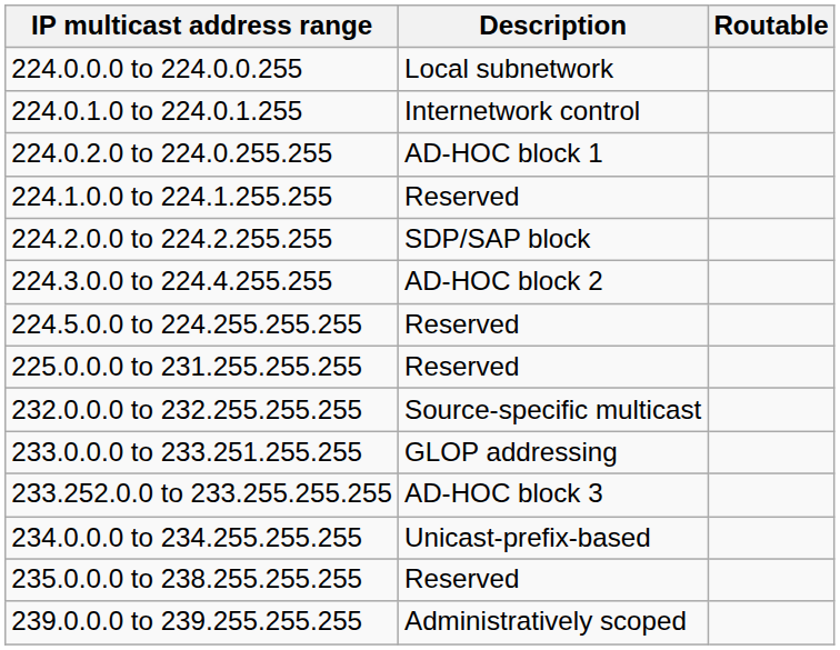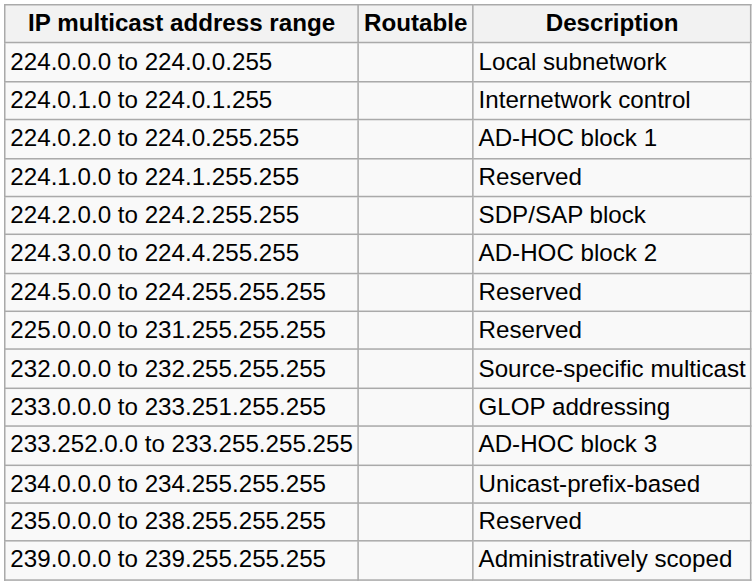 <table class="wikitable">
 <tr>
 <th>IP multicast address range</th>
+<th>Routable</th>
 <th>Description</th>
-<th>Routable</th>
 </tr>
 <tr>
 <td>224.0.0.0 to 224.0.0.255</td>
+<td></td>
 <td>Local subnetwork</td>
-<td></td>
 </tr>
 <tr>
 <td>224.0.1.0 to 224.0.1.255</td>
+<td></td>
 <td>Internetwork control</td>
-<td></td>
 </tr>
 <tr>
 <td>224.0.2.0 to 224.0.255.255</td>
+<td></td>
 <td>AD-HOC block 1</td>
-<td></td>
 </tr>
 <tr>
 <td>224.1.0.0 to 224.1.255.255</td>
+<td></td>
 <td>Reserved</td>
-<td></td>
 </tr>
 <tr>
 <td>224.2.0.0 to 224.2.255.255</td>
+<td></td>
 <td>SDP/SAP block</td>
-<td></td>
 </tr>
 <tr>
 <td>224.3.0.0 to 224.4.255.255</td>
+<td></td>
 <td>AD-HOC block 2</td>
-<td></td>
 </tr>
 <tr>
 <td>224.5.0.0 to 224.255.255.255</td>
+<td></td>
 <td>Reserved</td>
-<td></td>
 </tr>
 <tr>
 <td>225.0.0.0 to 231.255.255.255</td>
+<td></td>
 <td>Reserved</td>
-<td></td>
 </tr>
 <tr>
 <td>232.0.0.0 to 232.255.255.255</td>
+<td></td>
 <td>Source-specific multicast</td>
-<td></td>
 </tr>
 <tr>
 <td>233.0.0.0 to 233.251.255.255</td>
+<td></td>
 <td>GLOP addressing</td>
-<td></td>
 </tr>
 <tr>
 <td>233.252.0.0 to 233.255.255.255</td>
+<td></td>
 <td>AD-HOC block 3</td>
-<td></td>
 </tr>
 <tr>
 <td>234.0.0.0 to 234.255.255.255</td>
+<td></td>
 <td>Unicast-prefix-based</td>
-<td></td>
 </tr>
 <tr>
 <td>235.0.0.0 to 238.255.255.255</td>
+<td></td>
 <td>Reserved</td>
-<td></td>
 </tr>
 <tr>
 <td>239.0.0.0 to 239.255.255.255</td>
+<td></td>
 <td>Administratively scoped</td>
-<td></td>
 </tr>
 </table>
